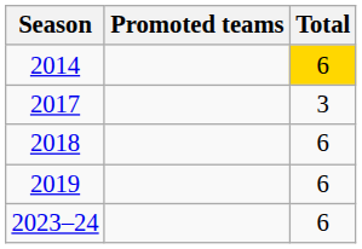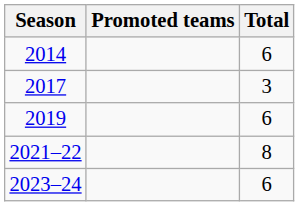 <table class="wikitable">
 <tr>
 <th>Season</th>
 <th>Promoted teams</th>
 <th>Total</th>
 </tr>
 <tr>
 <td align="center"><a href='#'>2014</a></td>
 <td></td>
-<td align="center" style="background: gold;">6</td>
+<td align="center">6</td>
 </tr>
 <tr>
 <td align="center"><a href='#'>2017</a></td>
 <td></td>
 <td align="center">3</td>
 </tr>
 <tr>
-<td align="center"><a href='#'>2018</a></td>
+<td align="center"><a href='#'>2019</a></td>
 <td></td>
 <td align="center">6</td>
 </tr>
 <tr>
-<td align="center"><a href='#'>2019</a></td>
+<td align="center"><a href='#'>2021–22</a></td>
 <td></td>
-<td align="center">6</td>
+<td align="center">8</td>
 </tr>
 <tr>
 <td align="center"><a href='#'>2023–24</a></td>
 <td></td>
 <td align="center">6</td>
 </tr>
 </table>
